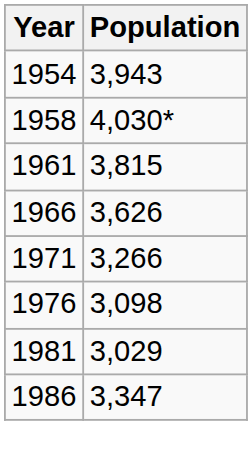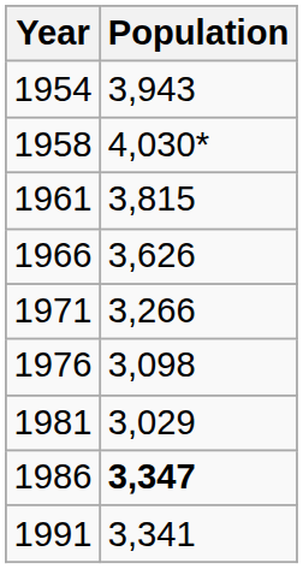 <table class="wikitable">
 <tr>
 <th>Year</th>
 <th>Population</th>
 </tr>
 <tr>
 <td>1954</td>
 <td>3,943</td>
 </tr>
 <tr>
 <td>1958</td>
 <td>4,030*</td>
 </tr>
 <tr>
 <td>1961</td>
 <td>3,815</td>
 </tr>
 <tr>
 <td>1966</td>
 <td>3,626</td>
 </tr>
 <tr>
 <td>1971</td>
 <td>3,266</td>
 </tr>
 <tr>
 <td>1976</td>
 <td>3,098</td>
 </tr>
 <tr>
 <td>1981</td>
 <td>3,029</td>
 </tr>
 <tr>
 <td>1986</td>
-<td>3,347</td>
+<td><strong>3,347</strong></td>
+</tr>
+<tr>
+<td>1991</td>
+<td>3,341</td>
 </tr>
 </table>
